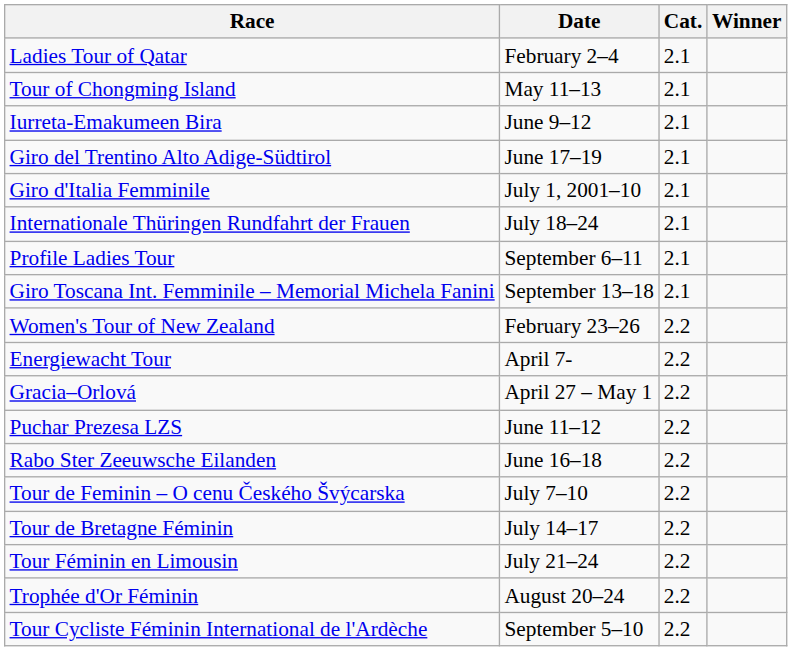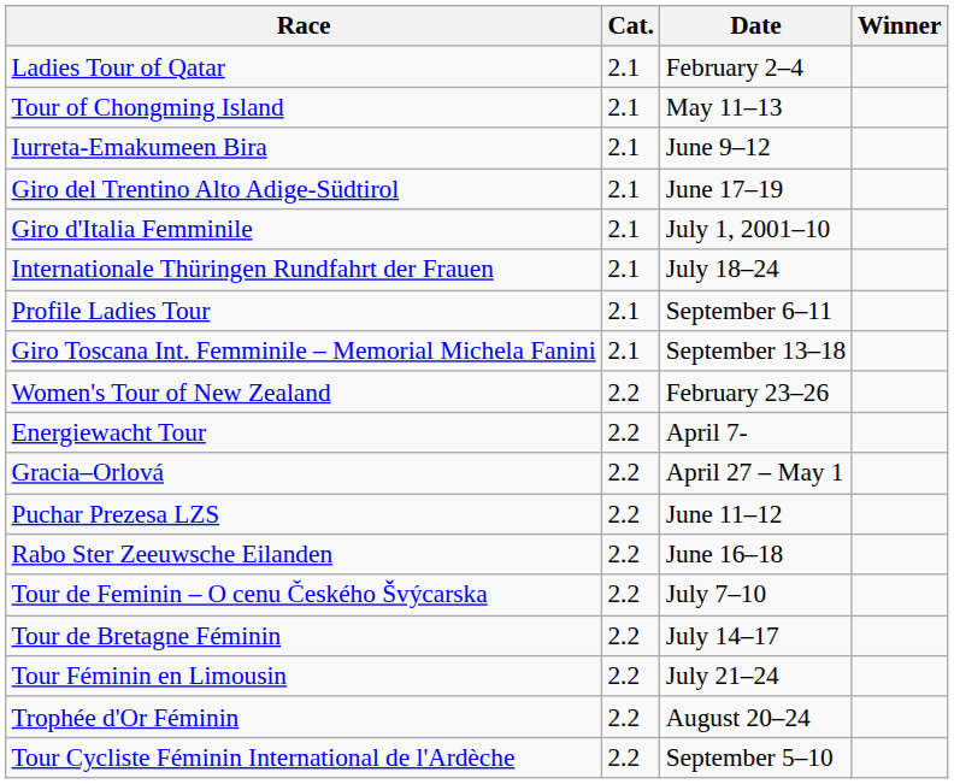 <table class=wikitable sortable>
 <tr>
 <th>Race</th>
+<th>Cat.</th>
 <th>Date</th>
-<th>Cat.</th>
 <th>Winner</th>
 </tr>
 <tr>
 <td> <a href='#'>Ladies Tour of Qatar</a></td>
+<td>2.1</td>
 <td>February 2–4</td>
-<td>2.1</td>
 <td></td>
 </tr>
 <tr>
 <td> <a href='#'>Tour of Chongming Island</a></td>
+<td>2.1</td>
 <td>May 11–13</td>
-<td>2.1</td>
 <td></td>
 </tr>
 <tr>
 <td> <a href='#'>Iurreta-Emakumeen Bira</a></td>
+<td>2.1</td>
 <td>June 9–12</td>
-<td>2.1</td>
 <td></td>
 </tr>
 <tr>
 <td> <a href='#'>Giro del Trentino Alto Adige-Südtirol</a></td>
+<td>2.1</td>
 <td>June 17–19</td>
-<td>2.1</td>
 <td></td>
 </tr>
 <tr>
 <td> <a href='#'>Giro d'Italia Femminile</a></td>
+<td>2.1</td>
 <td>July 1, 2001–10</td>
-<td>2.1</td>
 <td></td>
 </tr>
 <tr>
 <td> <a href='#'>Internationale Thüringen Rundfahrt der Frauen</a></td>
+<td>2.1</td>
 <td>July 18–24</td>
-<td>2.1</td>
 <td></td>
 </tr>
 <tr>
 <td> <a href='#'>Profile Ladies Tour</a></td>
+<td>2.1</td>
 <td>September 6–11</td>
-<td>2.1</td>
 <td></td>
 </tr>
 <tr>
 <td> <a href='#'>Giro Toscana Int. Femminile – Memorial Michela Fanini</a></td>
+<td>2.1</td>
 <td>September 13–18</td>
-<td>2.1</td>
 <td></td>
 </tr>
 <tr>
 <td> <a href='#'>Women's Tour of New Zealand</a></td>
+<td>2.2</td>
 <td>February 23–26</td>
-<td>2.2</td>
 <td></td>
 </tr>
 <tr>
 <td> <a href='#'>Energiewacht Tour</a></td>
+<td>2.2</td>
 <td>April 7-</td>
-<td>2.2</td>
 <td></td>
 </tr>
 <tr>
 <td> <a href='#'>Gracia–Orlová</a></td>
+<td>2.2</td>
 <td>April 27 – May 1</td>
-<td>2.2</td>
 <td></td>
 </tr>
 <tr>
 <td> <a href='#'>Puchar Prezesa LZS</a></td>
+<td>2.2</td>
 <td>June 11–12</td>
-<td>2.2</td>
 <td></td>
 </tr>
 <tr>
 <td> <a href='#'>Rabo Ster Zeeuwsche Eilanden</a></td>
+<td>2.2</td>
 <td>June 16–18</td>
-<td>2.2</td>
 <td></td>
 </tr>
 <tr>
 <td> <a href='#'>Tour de Feminin – O cenu Českého Švýcarska</a></td>
+<td>2.2</td>
 <td>July 7–10</td>
-<td>2.2</td>
 <td></td>
 </tr>
 <tr>
 <td> <a href='#'>Tour de Bretagne Féminin</a></td>
+<td>2.2</td>
 <td>July 14–17</td>
-<td>2.2</td>
 <td></td>
 </tr>
 <tr>
 <td> <a href='#'>Tour Féminin en Limousin</a></td>
+<td>2.2</td>
 <td>July 21–24</td>
-<td>2.2</td>
 <td></td>
 </tr>
 <tr>
 <td> <a href='#'>Trophée d'Or Féminin</a></td>
+<td>2.2</td>
 <td>August 20–24</td>
-<td>2.2</td>
 <td></td>
 </tr>
 <tr>
 <td> <a href='#'>Tour Cycliste Féminin International de l'Ardèche</a></td>
+<td>2.2</td>
 <td>September 5–10</td>
-<td>2.2</td>
 <td></td>
 </tr>
 </table>
